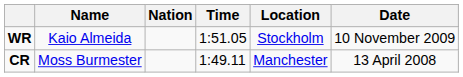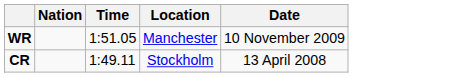 <table class=wikitable style=text-align:center>
 <tr>
 <th></th>
-<th>Name</th>
 <th>Nation</th>
 <th>Time</th>
 <th>Location</th>
 <th>Date</th>
 </tr>
 <tr>
 <td><strong>WR</strong></td>
-<td><a href='#'>Kaio Almeida</a></td>
 <td></td>
 <td align=left>1:51.05</td>
-<td><a href='#'>Stockholm</a></td>
+<td><a href='#'>Manchester</a></td>
 <td>10 November 2009</td>
 </tr>
 <tr>
 <td><strong>CR</strong></td>
-<td><a href='#'>Moss Burmester</a></td>
 <td></td>
 <td align=left>1:49.11</td>
-<td><a href='#'>Manchester</a></td>
+<td><a href='#'>Stockholm</a></td>
 <td>13 April 2008</td>
 </tr>
 </table>
